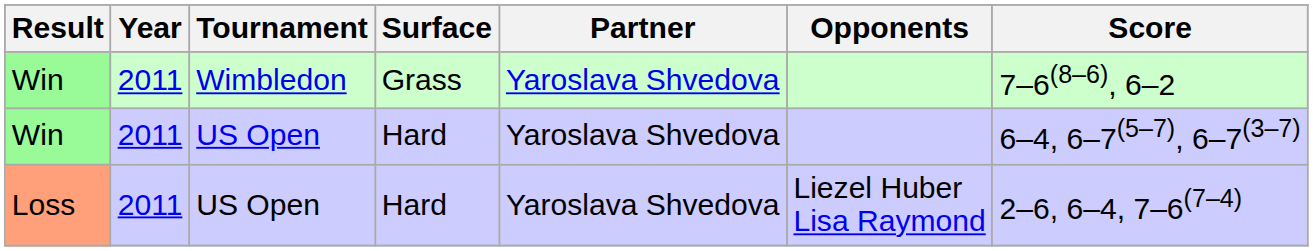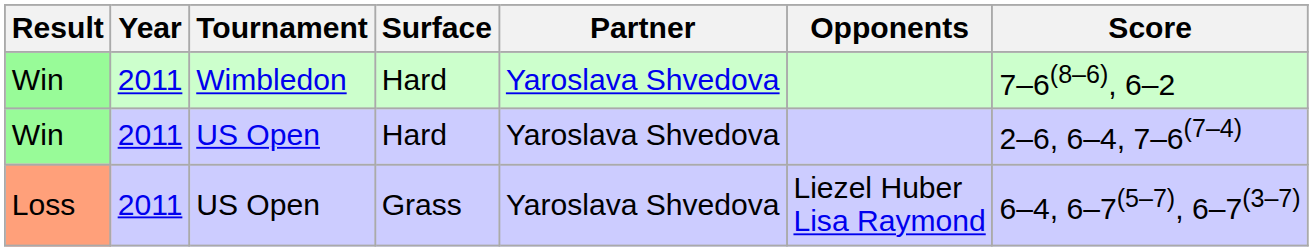 <table class="sortable wikitable">
 <tr>
 <th>Result</th>
 <th>Year</th>
 <th>Tournament</th>
 <th>Surface</th>
 <th>Partner</th>
 <th>Opponents</th>
 <th class="unsortable">Score</th>
 </tr>
 <tr style="background:#cfc;">
 <td style="background:#98fb98;">Win</td>
 <td><a href='#'>2011</a></td>
 <td><a href='#'>Wimbledon</a></td>
-<td>Grass</td>
+<td>Hard</td>
 <td> <a href='#'>Yaroslava Shvedova</a></td>
 <td></td>
 <td>7–6<sup>(8–6)</sup>, 6–2</td>
 </tr>
 <tr style="background:#ccf;">
 <td style="background:#98fb98;">Win</td>
 <td><a href='#'>2011</a></td>
 <td><a href='#'>US Open</a></td>
 <td>Hard</td>
 <td> Yaroslava Shvedova</td>
 <td></td>
-<td>6–4, 6–7<sup>(5–7)</sup>, 6–7<sup>(3–7)</sup></td>
+<td>2–6, 6–4, 7–6<sup>(7–4)</sup></td>
 </tr>
 <tr style="background:#ccf;">
 <td style="background:#ffa07a;">Loss</td>
 <td><a href='#'>2011</a></td>
 <td>US Open </td>
-<td>Hard</td>
+<td>Grass</td>
 <td> Yaroslava Shvedova</td>
 <td> Liezel Huber<br> <a href='#'>Lisa Raymond</a></td>
-<td>2–6, 6–4, 7–6<sup>(7–4)</sup></td>
+<td>6–4, 6–7<sup>(5–7)</sup>, 6–7<sup>(3–7)</sup></td>
 </tr>
 </table>
